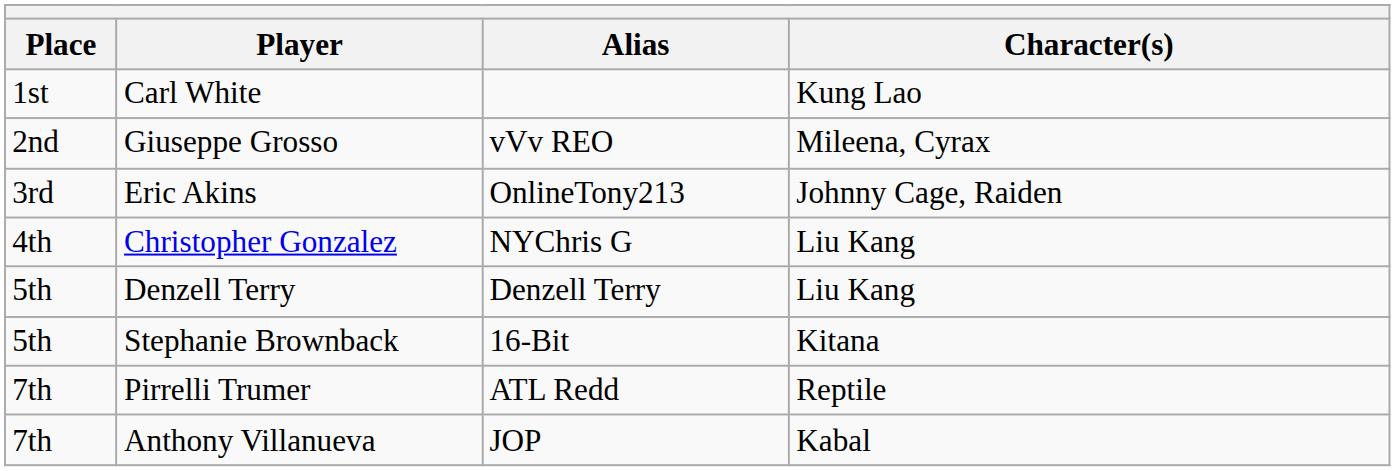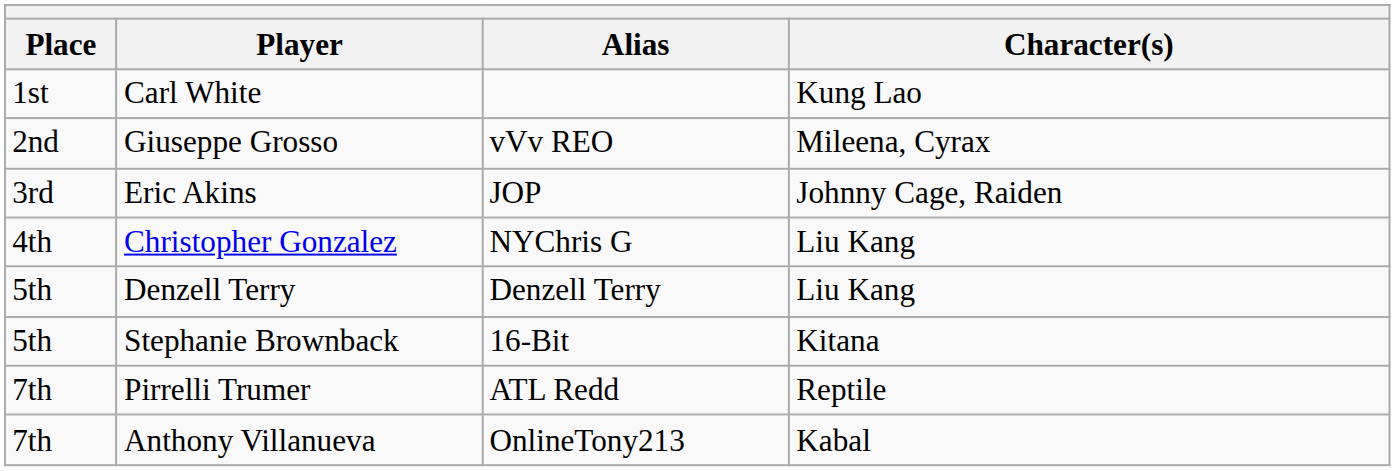 <table class="wikitable">
 <tr>
 <th colspan=4></th>
 </tr>
 <tr style="background:#ddd;">
 <th style="width:50px;">Place</th>
 <th style="width:180px;">Player</th>
 <th style="width:150px;">Alias</th>
 <th style="width:300px;">Character(s)</th>
 </tr>
 <tr>
 <td>1st</td>
 <td> Carl White</td>
 <td></td>
 <td>Kung Lao</td>
 </tr>
 <tr>
 <td>2nd</td>
 <td> Giuseppe Grosso</td>
 <td>vVv REO</td>
 <td>Mileena, Cyrax</td>
 </tr>
 <tr>
 <td>3rd</td>
 <td> Eric Akins</td>
-<td>OnlineTony213</td>
+<td>JOP</td>
 <td>Johnny Cage, Raiden</td>
 </tr>
 <tr>
 <td>4th</td>
 <td> <a href='#'>Christopher Gonzalez</a></td>
 <td>NYChris G</td>
 <td>Liu Kang</td>
 </tr>
 <tr>
 <td>5th</td>
 <td> Denzell Terry</td>
 <td>Denzell Terry</td>
 <td>Liu Kang</td>
 </tr>
 <tr>
 <td>5th</td>
 <td> Stephanie Brownback</td>
 <td>16-Bit</td>
 <td>Kitana</td>
 </tr>
 <tr>
 <td>7th</td>
 <td> Pirrelli Trumer</td>
 <td>ATL Redd</td>
 <td>Reptile</td>
 </tr>
 <tr>
 <td>7th</td>
 <td> Anthony Villanueva</td>
-<td>JOP</td>
+<td>OnlineTony213</td>
 <td>Kabal</td>
 </tr>
 </table>
